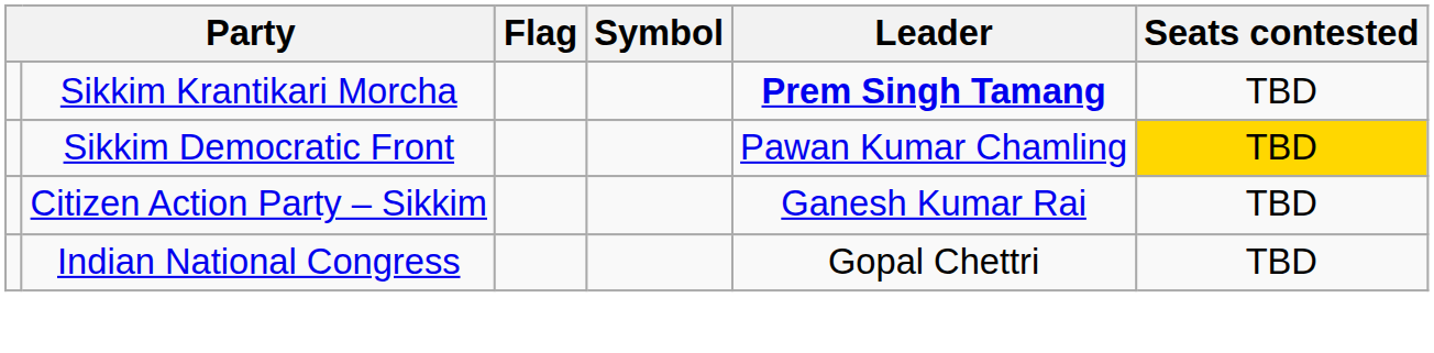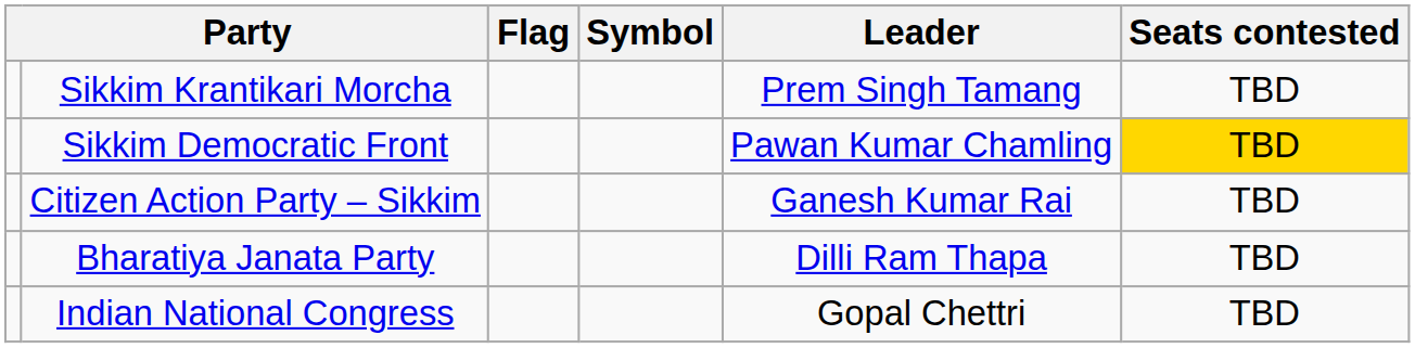 <table class="wikitable"  style="text-align:center">
 <tr>
 <th colspan="2">Party</th>
 <th>Flag</th>
 <th>Symbol</th>
 <th>Leader</th>
 <th>Seats contested</th>
 </tr>
 <tr>
 <td></td>
 <td><a href='#'>Sikkim Krantikari Morcha</a></td>
 <td></td>
 <td></td>
-<td><strong><a href='#'>Prem Singh Tamang</a></strong></td>
+<td><a href='#'>Prem Singh Tamang</a></td>
 <td>TBD</td>
 </tr>
 <tr>
 <td></td>
 <td><a href='#'>Sikkim Democratic Front</a></td>
 <td></td>
 <td></td>
 <td><a href='#'>Pawan Kumar Chamling</a></td>
 <td style="background: gold;">TBD</td>
 </tr>
 <tr>
 <td></td>
 <td><a href='#'>Citizen Action Party – Sikkim</a></td>
 <td></td>
 <td></td>
 <td><a href='#'>Ganesh Kumar Rai</a></td>
 <td>TBD</td>
 </tr>
 <tr>
 <td></td>
+<td><a href='#'>Bharatiya Janata Party</a></td>
+<td></td>
+<td></td>
+<td><a href='#'>Dilli Ram Thapa</a></td>
+<td>TBD</td>
+</tr>
+<tr>
+<td></td>
 <td><a href='#'>Indian National Congress</a></td>
 <td></td>
 <td></td>
 <td>Gopal Chettri</td>
 <td>TBD</td>
 </tr>
 </table>
